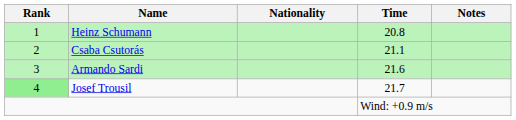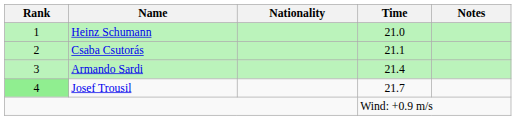 <table class="wikitable sortable" style="text-align:center;width: 55%">
 <tr>
 <th>Rank</th>
 <th>Name</th>
 <th>Nationality</th>
 <th>Time</th>
 <th>Notes</th>
 </tr>
 <tr bgcolor=bbf3bb>
 <td>1</td>
 <td align=left><a href='#'>Heinz Schumann</a></td>
 <td align=left></td>
-<td>20.8</td>
+<td>21.0</td>
 <td></td>
 </tr>
 <tr bgcolor=bbf3bb>
 <td>2</td>
 <td align=left><a href='#'>Csaba Csutorás</a></td>
 <td align=left></td>
 <td>21.1</td>
 <td></td>
 </tr>
 <tr bgcolor=bbf3bb>
 <td>3</td>
 <td align=left><a href='#'>Armando Sardi</a></td>
 <td align=left></td>
-<td>21.6</td>
+<td>21.4</td>
 <td></td>
 </tr>
 <tr>
 <td style="background: lightgreen;">4</td>
 <td align=left><a href='#'>Josef Trousil</a></td>
 <td align=left></td>
 <td>21.7</td>
 <td></td>
 </tr>
 <tr class="sortbottom">
 <td colspan="3"></td>
 <td colspan="2" style="text-align:left;">Wind: +0.9 m/s</td>
 </tr>
 </table>
